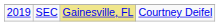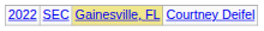 <table class="wikitable">
 <tr>
 </tr>
 <tr>
-<td><a href='#'>2019</a></td>
+<td><a href='#'>2022</a></td>
 <td rowspan=1><a href='#'>SEC</a></td>
 <td rowspan=1 style="background: khaki;"><a href='#'>Gainesville, FL</a></td>
 <td rowspan=1><a href='#'>Courtney Deifel</a></td>
 </tr>
 </table>
